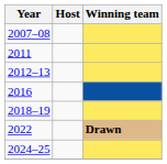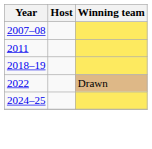 <table class="unsortable wikitable sticky-header static-row-numbers col1left col4left" >
 <tr>
 <th>Year</th>
 <th>Host</th>
 <th>Winning team</th>
 </tr>
 <tr>
 <td><a href='#'>2007–08</a></td>
 <td></td>
 <td style="background:#fdea60"></td>
 </tr>
 <tr>
 <td><a href='#'>2011</a></td>
 <td></td>
 <td style="background:#fdea60"></td>
 </tr>
 <tr>
-<td><a href='#'>2012–13</a></td>
-<td></td>
-<td style="background:#fdea60"></td>
-</tr>
-<tr>
-<td><a href='#'>2016</a></td>
-<td></td>
-<td style="background:#0a50a1"></td>
-</tr>
-<tr>
 <td><a href='#'>2018–19</a></td>
 <td></td>
 <td style="background:#fdea60"></td>
 </tr>
 <tr>
 <td><a href='#'>2022</a></td>
 <td></td>
-<td style="background:#deb887"><strong>Drawn</strong></td>
+<td style="background:#deb887">Drawn</td>
 </tr>
 <tr>
 <td><a href='#'>2024–25</a></td>
 <td></td>
 <td style="background:#fdea60"></td>
 </tr>
 <tr>
 </tr>
 </table>
